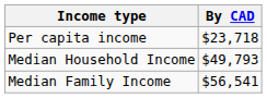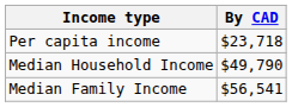 <table class="wikitable">
 <tr>
 <th>Income type</th>
 <th>By <a href='#'>CAD</a></th>
 </tr>
 <tr>
 <td>Per capita income</td>
 <td>$23,718</td>
 </tr>
 <tr>
 <td>Median Household Income</td>
-<td>$49,793</td>
+<td>$49,790</td>
 </tr>
 <tr>
 <td>Median Family Income</td>
 <td>$56,541</td>
 </tr>
 </table>
